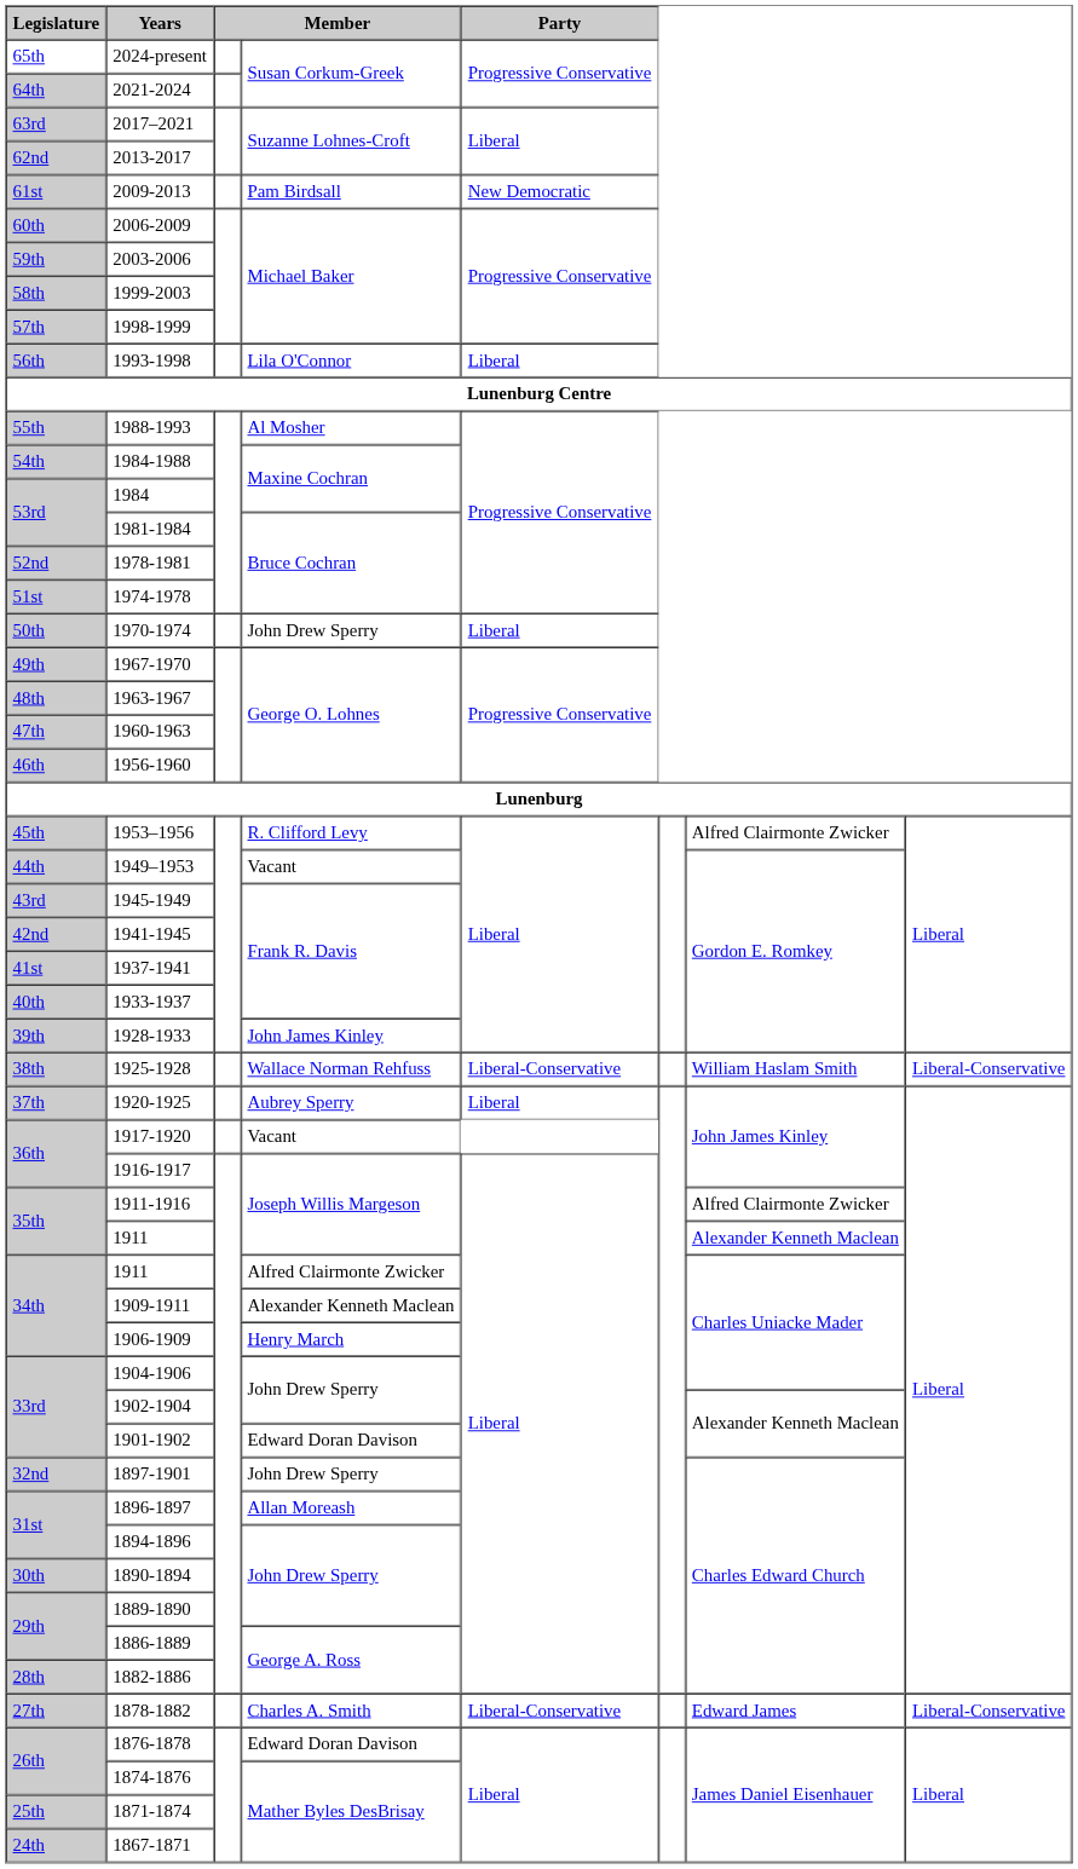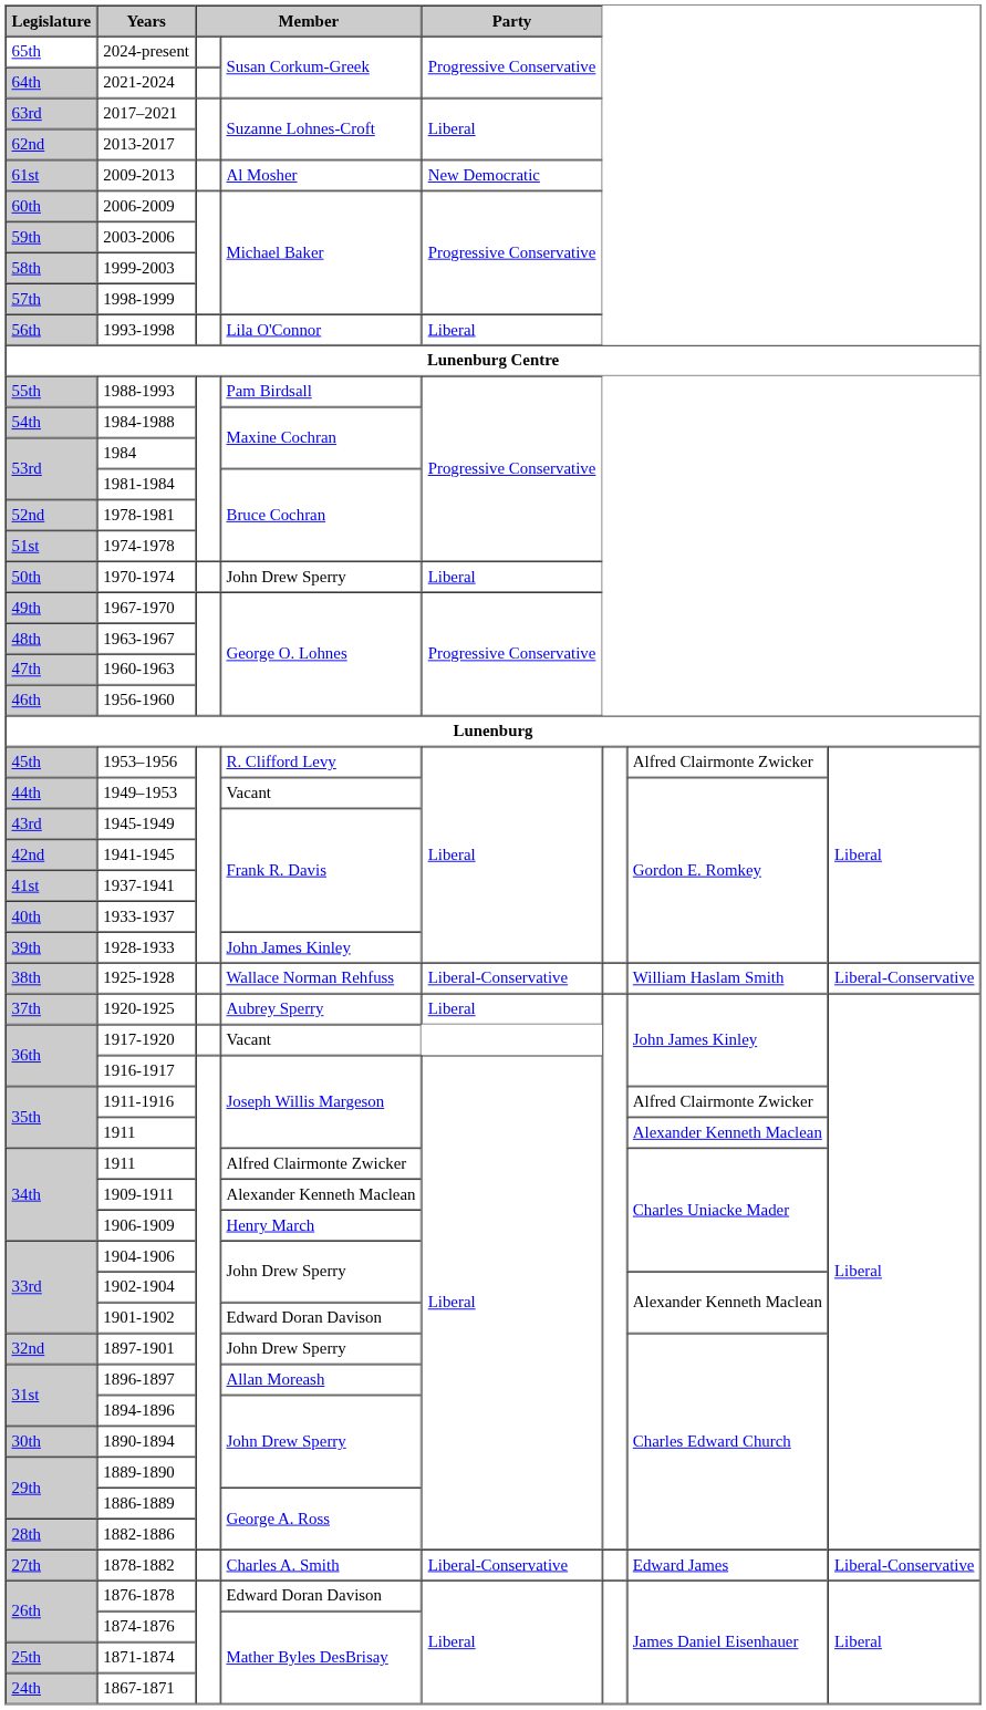 <table border=1 cellpadding=5 cellspacing=0>
 <tr bgcolor="CCCCCC">
 <th>Legislature</th>
 <th>Years</th>
 <th colspan="2">Member</th>
 <th>Party</th>
 </tr>
 <tr>
 <td><a href='#'>65th</a></td>
 <td>2024-present</td>
 <td>   </td>
 <td rowspan="2"><a href='#'>Susan Corkum-Greek</a></td>
 <td rowspan="2"><a href='#'>Progressive Conservative</a></td>
 </tr>
 <tr>
 <td bgcolor="CCCCCC"><a href='#'>64th</a></td>
 <td>2021-2024</td>
 <td>   </td>
 </tr>
 <tr>
 <td bgcolor="CCCCCC"><a href='#'>63rd</a></td>
 <td>2017–2021</td>
 <td rowspan="2" >   </td>
 <td rowspan="2"><a href='#'>Suzanne Lohnes-Croft</a></td>
 <td rowspan="2"><a href='#'>Liberal</a></td>
 </tr>
 <tr>
 <td bgcolor="CCCCCC"><a href='#'>62nd</a></td>
 <td>2013-2017</td>
 </tr>
 <tr>
 <td bgcolor="CCCCCC"><a href='#'>61st</a></td>
 <td>2009-2013</td>
 <td rowspan="1" >   </td>
-<td rowspan="1"><a href='#'>Pam Birdsall</a></td>
+<td><a href='#'>Al Mosher</a></td>
 <td rowspan="1"><a href='#'>New Democratic</a></td>
 </tr>
 <tr>
 <td bgcolor="CCCCCC"><a href='#'>60th</a></td>
 <td>2006-2009</td>
 <td rowspan="4" >   </td>
 <td rowspan="4"><a href='#'>Michael Baker</a></td>
 <td rowspan="4"><a href='#'>Progressive Conservative</a></td>
 </tr>
 <tr>
 <td bgcolor="CCCCCC"><a href='#'>59th</a></td>
 <td>2003-2006</td>
 </tr>
 <tr>
 <td bgcolor="CCCCCC"><a href='#'>58th</a></td>
 <td>1999-2003</td>
 </tr>
 <tr>
 <td bgcolor="CCCCCC"><a href='#'>57th</a></td>
 <td>1998-1999</td>
 </tr>
 <tr>
 <td bgcolor="CCCCCC"><a href='#'>56th</a></td>
 <td>1993-1998</td>
 <td>   </td>
 <td><a href='#'>Lila O'Connor</a></td>
 <td><a href='#'>Liberal</a></td>
 </tr>
 <tr>
 <td colspan=8 align=center><strong>Lunenburg Centre</strong></td>
 </tr>
 <tr>
 <td bgcolor="CCCCCC"><a href='#'>55th</a></td>
 <td>1988-1993</td>
 <td rowspan="6" >   </td>
-<td><a href='#'>Al Mosher</a></td>
+<td rowspan="1"><a href='#'>Pam Birdsall</a></td>
 <td rowspan="6"><a href='#'>Progressive Conservative</a></td>
 </tr>
 <tr>
 <td bgcolor="CCCCCC"><a href='#'>54th</a></td>
 <td>1984-1988</td>
 <td rowspan="2"><a href='#'>Maxine Cochran</a></td>
 </tr>
 <tr>
 <td bgcolor="CCCCCC" rowspan="2"><a href='#'>53rd</a></td>
 <td>1984</td>
 </tr>
 <tr>
 <td>1981-1984</td>
 <td rowspan="3"><a href='#'>Bruce Cochran</a></td>
 </tr>
 <tr>
 <td bgcolor="CCCCCC"><a href='#'>52nd</a></td>
 <td>1978-1981</td>
 </tr>
 <tr>
 <td bgcolor="CCCCCC"><a href='#'>51st</a></td>
 <td>1974-1978</td>
 </tr>
 <tr>
 <td bgcolor="CCCCCC"><a href='#'>50th</a></td>
 <td>1970-1974</td>
 <td rowspan="1" >   </td>
 <td>John Drew Sperry</td>
 <td rowspan="1"><a href='#'>Liberal</a></td>
 </tr>
 <tr>
 <td bgcolor="CCCCCC"><a href='#'>49th</a></td>
 <td>1967-1970</td>
 <td rowspan="4" ></td>
 <td rowspan="4"><a href='#'>George O. Lohnes</a></td>
 <td rowspan="4"><a href='#'>Progressive Conservative</a></td>
 </tr>
 <tr>
 <td bgcolor="CCCCCC"><a href='#'>48th</a></td>
 <td>1963-1967</td>
 </tr>
 <tr>
 <td bgcolor="CCCCCC"><a href='#'>47th</a></td>
 <td>1960-1963</td>
 </tr>
 <tr>
 <td bgcolor="CCCCCC"><a href='#'>46th</a></td>
 <td>1956-1960</td>
 </tr>
 <tr>
 <td colspan=8 align=center><strong>Lunenburg</strong></td>
 </tr>
 <tr>
 <td bgcolor="CCCCCC"><a href='#'>45th</a></td>
 <td>1953–1956</td>
 <td rowspan="7" >   </td>
 <td rowspan="1"><a href='#'>R. Clifford Levy</a></td>
 <td rowspan="7"><a href='#'>Liberal</a></td>
 <td rowspan="7" >   </td>
 <td rowspan="1">Alfred Clairmonte Zwicker</td>
 <td rowspan="7"><a href='#'>Liberal</a></td>
 </tr>
 <tr>
 <td bgcolor="CCCCCC"><a href='#'>44th</a></td>
 <td>1949–1953</td>
 <td>Vacant</td>
 <td rowspan="6"><a href='#'>Gordon E. Romkey</a></td>
 </tr>
 <tr>
 <td bgcolor="CCCCCC"><a href='#'>43rd</a></td>
 <td>1945-1949</td>
 <td rowspan="4"><a href='#'>Frank R. Davis</a></td>
 </tr>
 <tr>
 <td bgcolor="CCCCCC"><a href='#'>42nd</a></td>
 <td>1941-1945</td>
 </tr>
 <tr>
 <td bgcolor="CCCCCC"><a href='#'>41st</a></td>
 <td>1937-1941</td>
 </tr>
 <tr>
 <td bgcolor="CCCCCC"><a href='#'>40th</a></td>
 <td>1933-1937</td>
 </tr>
 <tr>
 <td bgcolor="CCCCCC"><a href='#'>39th</a></td>
 <td>1928-1933</td>
 <td rowspan="1"><a href='#'>John James Kinley</a></td>
 </tr>
 <tr>
 <td bgcolor="CCCCCC"><a href='#'>38th</a></td>
 <td>1925-1928</td>
 <td rowspan="1" >   </td>
 <td rowspan="1"><a href='#'>Wallace Norman Rehfuss</a></td>
 <td rowspan="1"><a href='#'>Liberal-Conservative</a></td>
 <td rowspan="1" >   </td>
 <td rowspan="1"><a href='#'>William Haslam Smith</a></td>
 <td rowspan="1"><a href='#'>Liberal-Conservative</a></td>
 </tr>
 <tr>
 <td bgcolor="CCCCCC"><a href='#'>37th</a></td>
 <td>1920-1925</td>
 <td rowspan="1" >   </td>
 <td rowspan="1"><a href='#'>Aubrey Sperry</a></td>
 <td rowspan="1"><a href='#'>Liberal</a></td>
 <td rowspan="18" >   </td>
 <td rowspan="3"><a href='#'>John James Kinley</a></td>
 <td rowspan="18"><a href='#'>Liberal</a></td>
 </tr>
 <tr>
 <td rowspan="2" bgcolor="CCCCCC"><a href='#'>36th</a></td>
 <td>1917-1920</td>
 <td rowspan="1">   </td>
 <td>Vacant</td>
 </tr>
 <tr>
 <td>1916-1917</td>
 <td rowspan="16" >   </td>
 <td rowspan="3"><a href='#'>Joseph Willis Margeson</a></td>
 <td rowspan="16"><a href='#'>Liberal</a></td>
 </tr>
 <tr>
 <td rowspan="2" bgcolor="CCCCCC"><a href='#'>35th</a></td>
 <td>1911-1916</td>
 <td rowspan="1">Alfred Clairmonte Zwicker</td>
 </tr>
 <tr>
 <td>1911</td>
 <td rowspan="1"><a href='#'>Alexander Kenneth Maclean</a></td>
 </tr>
 <tr>
 <td rowspan="3" bgcolor="CCCCCC"><a href='#'>34th</a></td>
 <td>1911</td>
 <td>Alfred Clairmonte Zwicker</td>
 <td rowspan="4"><a href='#'>Charles Uniacke Mader</a></td>
 </tr>
 <tr>
 <td>1909-1911</td>
 <td>Alexander Kenneth Maclean</td>
 </tr>
 <tr>
 <td>1906-1909</td>
 <td><a href='#'>Henry March</a></td>
 </tr>
 <tr>
 <td rowspan="3" bgcolor="CCCCCC"><a href='#'>33rd</a></td>
 <td>1904-1906</td>
 <td rowspan="2">John Drew Sperry</td>
 </tr>
 <tr>
 <td>1902-1904</td>
 <td rowspan="2">Alexander Kenneth Maclean</td>
 </tr>
 <tr>
 <td>1901-1902</td>
 <td>Edward Doran Davison</td>
 </tr>
 <tr>
 <td rowspan="1" bgcolor="CCCCCC"><a href='#'>32nd</a></td>
 <td>1897-1901</td>
 <td>John Drew Sperry</td>
 <td rowspan="7"><a href='#'>Charles Edward Church</a></td>
 </tr>
 <tr>
 <td rowspan="2" bgcolor="CCCCCC"><a href='#'>31st</a></td>
 <td>1896-1897</td>
 <td><a href='#'>Allan Moreash</a></td>
 </tr>
 <tr>
 <td>1894-1896</td>
 <td rowspan="3"><a href='#'>John Drew Sperry</a></td>
 </tr>
 <tr>
 <td rowspan="1" bgcolor="CCCCCC"><a href='#'>30th</a></td>
 <td>1890-1894</td>
 </tr>
 <tr>
 <td rowspan="2" bgcolor="CCCCCC"><a href='#'>29th</a></td>
 <td>1889-1890</td>
 </tr>
 <tr>
 <td>1886-1889</td>
 <td rowspan="2"><a href='#'>George A. Ross</a></td>
 </tr>
 <tr>
 <td rowspan="1" bgcolor="CCCCCC"><a href='#'>28th</a></td>
 <td>1882-1886</td>
 </tr>
 <tr>
 <td rowspan="1" bgcolor="CCCCCC"><a href='#'>27th</a></td>
 <td>1878-1882</td>
 <td rowspan="1" >   </td>
 <td rowspan="1"><a href='#'>Charles A. Smith</a></td>
 <td rowspan="1"><a href='#'>Liberal-Conservative</a></td>
 <td rowspan="1" >   </td>
 <td rowspan="1"><a href='#'>Edward James</a></td>
 <td rowspan="1"><a href='#'>Liberal-Conservative</a></td>
 </tr>
 <tr>
 <td rowspan="2" bgcolor="CCCCCC"><a href='#'>26th</a></td>
 <td>1876-1878</td>
 <td rowspan="4" >   </td>
 <td>Edward Doran Davison</td>
 <td rowspan="4"><a href='#'>Liberal</a></td>
 <td rowspan="4" >   </td>
 <td rowspan="4"><a href='#'>James Daniel Eisenhauer</a></td>
 <td rowspan="4"><a href='#'>Liberal</a></td>
 </tr>
 <tr>
 <td>1874-1876</td>
 <td rowspan="3"><a href='#'>Mather Byles DesBrisay</a></td>
 </tr>
 <tr>
 <td rowspan="1" bgcolor="CCCCCC"><a href='#'>25th</a></td>
 <td>1871-1874</td>
 </tr>
 <tr>
 <td rowspan="1" bgcolor="CCCCCC"><a href='#'>24th</a></td>
 <td>1867-1871</td>
 </tr>
 </table>
